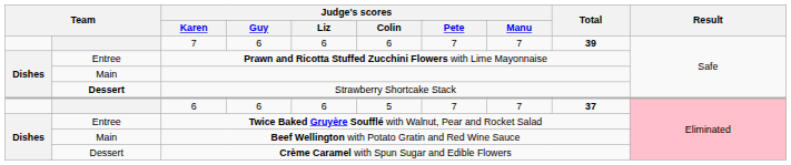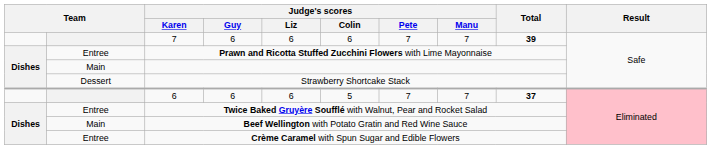 <table class="wikitable plainrowheaders" style="margin:1em auto; text-align:center; font-size:90%; width:80em;">
 <tr>
 <th rowspan="2" style="width:20%;" colspan="2">Team</th>
 <th colspan="6" style="width:50%;">Judge's scores</th>
 <th rowspan="2" style="width:10%;">Total<br></th>
 <th rowspan="2" style="width:20%;">Result</th>
 </tr>
 <tr>
 <th style="width:50px;"><a href='#'>Karen</a></th>
 <th style="width:50px;"><a href='#'>Guy</a></th>
 <th style="width:50px;">Liz</th>
 <th style="width:50px;">Colin</th>
 <th style="width:50px;"><a href='#'>Pete</a></th>
 <th style="width:50px;"><a href='#'>Manu</a></th>
 </tr>
 <tr>
 <td></td>
 <th style="width:14%;"></th>
 <td>7</td>
 <td>6</td>
 <td>6</td>
 <td>6</td>
 <td>7</td>
 <td>7</td>
 <td><strong>39</strong></td>
 <td rowspan="4">Safe</td>
 </tr>
 <tr>
 <th rowspan="3">Dishes</th>
 <td>Entree</td>
 <td colspan="7"><strong>Prawn and Ricotta Stuffed Zucchini Flowers</strong> with Lime Mayonnaise</td>
 </tr>
 <tr>
 <td>Main</td>
 <td colspan="7"></td>
 </tr>
 <tr>
-<td><strong>Dessert</strong></td>
+<td>Dessert</td>
 <td colspan="7">Strawberry Shortcake Stack</td>
 </tr>
 <tr style="border-top:3px solid #aaa;">
 <td></td>
 <th></th>
 <td>6</td>
 <td>6</td>
 <td>6</td>
 <td>5</td>
 <td>7</td>
 <td>7</td>
 <td><strong>37</strong></td>
 <td style="background:pink" rowspan="4">Eliminated</td>
 </tr>
 <tr>
 <th rowspan="3">Dishes</th>
 <td>Entree</td>
 <td colspan="7"><strong>Twice Baked <a href='#'>Gruyère</a> Soufflé</strong> with Walnut, Pear and Rocket Salad</td>
 </tr>
 <tr>
 <td>Main</td>
 <td colspan="7"><strong>Beef Wellington</strong> with Potato Gratin and Red Wine Sauce</td>
 </tr>
 <tr>
-<td>Dessert</td>
+<td>Entree</td>
 <td colspan="7"><strong>Crème Caramel</strong> with Spun Sugar and Edible Flowers</td>
 </tr>
 </table>
